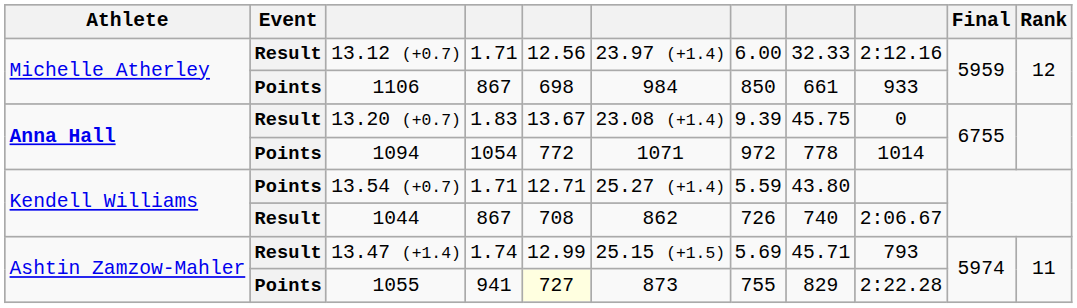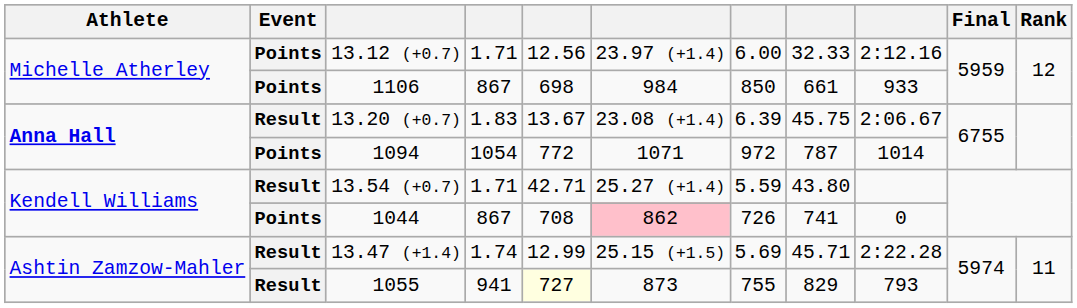 <table class="wikitable" style="font-size:90%">
 <tr>
 <th>Athlete</th>
 <th>Event</th>
 <th></th>
 <th></th>
 <th></th>
 <th></th>
 <th></th>
 <th></th>
 <th></th>
 <th>Final</th>
 <th>Rank</th>
 </tr>
 <tr align="center">
 <td rowspan="2" style="text-align:left"><a href='#'>Michelle Atherley</a></td>
-<th style="font-size:95%">Result</th>
+<th style="font-size:95%">Points</th>
 <td>13.12 <small>(+0.7)</small></td>
 <td>1.71</td>
 <td>12.56</td>
 <td>23.97 <small>(+1.4)</small></td>
 <td>6.00</td>
 <td>32.33</td>
 <td>2:12.16</td>
 <td rowspan="2">5959</td>
 <td rowspan="2">12</td>
 </tr>
 <tr align="center">
 <th style="font-size:95%">Points</th>
 <td>1106</td>
 <td>867</td>
 <td>698</td>
 <td>984</td>
 <td>850</td>
 <td>661</td>
 <td>933</td>
 </tr>
 <tr align="center">
 <td rowspan="2" style="text-align:left"><strong><a href='#'>Anna Hall</a></strong></td>
 <th style="font-size:95%">Result</th>
 <td>13.20 <small>(+0.7)</small></td>
 <td>1.83</td>
 <td>13.67</td>
 <td>23.08 <small>(+1.4)</small></td>
-<td>9.39</td>
+<td>6.39</td>
 <td>45.75</td>
-<td>0</td>
+<td>2:06.67</td>
 <td rowspan="2">6755</td>
 <td rowspan="2"></td>
 </tr>
 <tr align="center">
 <th style="font-size:95%">Points</th>
 <td>1094</td>
 <td>1054</td>
 <td>772</td>
 <td>1071</td>
 <td>972</td>
-<td>778</td>
+<td>787</td>
 <td>1014</td>
 </tr>
 <tr align="center">
 <td rowspan="2" style="text-align:left"><a href='#'>Kendell Williams</a></td>
-<th style="font-size:95%">Points</th>
+<th style="font-size:95%">Result</th>
 <td>13.54 <small>(+0.7)</small></td>
 <td>1.71</td>
-<td>12.71</td>
+<td>42.71</td>
 <td>25.27 <small>(+1.4)</small></td>
 <td>5.59</td>
 <td>43.80</td>
 <td></td>
 <td colspan="2" rowspan="2"></td>
 </tr>
 <tr align="center">
-<th style="font-size:95%">Result</th>
+<th style="font-size:95%">Points</th>
 <td>1044</td>
 <td>867</td>
 <td>708</td>
-<td>862</td>
+<td style="background: pink;">862</td>
 <td>726</td>
-<td>740</td>
-<td>2:06.67</td>
+<td>741</td>
+<td>0</td>
 </tr>
 <tr align="center">
 <td rowspan="2" style="text-align:left"><a href='#'>Ashtin Zamzow-Mahler</a></td>
 <th style="font-size:95%">Result</th>
 <td>13.47 <small>(+1.4)</small></td>
 <td>1.74</td>
 <td>12.99</td>
 <td>25.15 <small>(+1.5)</small></td>
 <td>5.69</td>
 <td>45.71</td>
-<td>793</td>
+<td>2:22.28</td>
 <td rowspan="2">5974</td>
 <td rowspan="2">11</td>
 </tr>
 <tr align="center">
-<th style="font-size:95%">Points</th>
+<th style="font-size:95%">Result</th>
 <td>1055</td>
 <td>941</td>
 <td style="background: lightyellow;">727</td>
 <td>873</td>
 <td>755</td>
 <td>829</td>
-<td>2:22.28</td>
+<td>793</td>
 </tr>
 </table>
